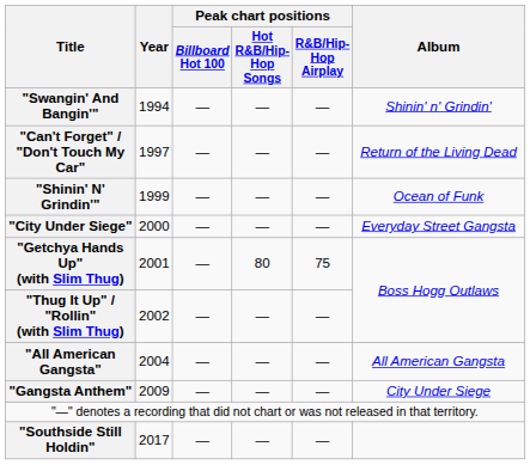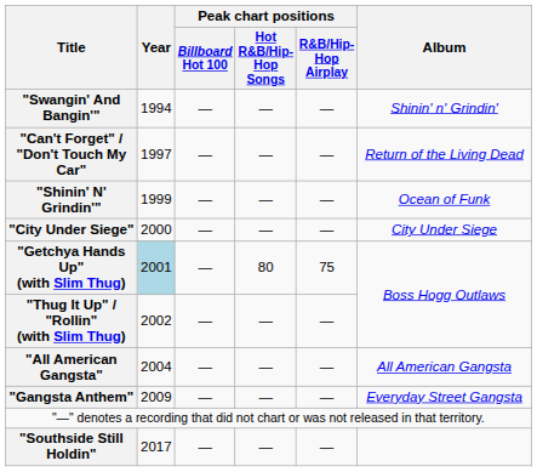 <table class="wikitable plainrowheaders" style="text-align:center;">
 <tr>
 <th scope="col" rowspan="2" style="width:9em;">Title</th>
 <th scope="col" rowspan="2" style="width:0.5em;">Year</th>
 <th colspan="3" scope="col">Peak chart positions</th>
 <th scope="col" rowspan="2" style="width:12em;">Album</th>
 </tr>
 <tr>
 <th scope="col" style="width:2.9em;font-size:90%;"><a href='#'><em>Billboard</em> Hot 100</a><br></th>
 <th scope="col" style="width:2.9em;font-size:90%;"><a href='#'>Hot R&B/Hip-Hop Songs</a><br></th>
 <th scope="col" style="width:2.9em;font-size:90%;"><a href='#'>R&B/Hip-Hop Airplay</a><br></th>
 </tr>
 <tr>
 <th scope="row">"Swangin' And Bangin'"</th>
 <td>1994</td>
 <td>—</td>
 <td>—</td>
 <td>—</td>
 <td><em><a href='#'>Shinin' n' Grindin'</a></em></td>
 </tr>
 <tr>
 <th scope="row">"Can't Forget" / "Don't Touch My Car"</th>
 <td>1997</td>
 <td>—</td>
 <td>—</td>
 <td>—</td>
 <td><em><a href='#'>Return of the Living Dead</a></em></td>
 </tr>
 <tr>
 <th scope="row">"Shinin' N' Grindin'"</th>
 <td>1999</td>
 <td>—</td>
 <td>—</td>
 <td>—</td>
 <td><em><a href='#'>Ocean of Funk</a></em></td>
 </tr>
 <tr>
 <th scope="row">"City Under Siege"</th>
 <td>2000</td>
 <td>—</td>
 <td>—</td>
 <td>—</td>
-<td><em><a href='#'>Everyday Street Gangsta</a></em></td>
+<td><em><a href='#'>City Under Siege</a></em></td>
 </tr>
 <tr>
 <th scope="row">"Getchya Hands Up"<br><span>(with <a href='#'>Slim Thug</a>)</span></th>
-<td>2001</td>
+<td style="background: lightblue;">2001</td>
 <td>—</td>
 <td>80</td>
 <td>75</td>
 <td rowspan="2"><em><a href='#'>Boss Hogg Outlaws</a></em></td>
 </tr>
 <tr>
 <th scope="row">"Thug It Up" / "Rollin"<br><span>(with <a href='#'>Slim Thug</a>)</span></th>
 <td>2002</td>
 <td>—</td>
 <td>—</td>
 <td>—</td>
 </tr>
 <tr>
 <th scope="row">"All American Gangsta"</th>
 <td>2004</td>
 <td>—</td>
 <td>—</td>
 <td>—</td>
 <td><em><a href='#'>All American Gangsta</a></em></td>
 </tr>
 <tr>
 <th scope="row">"Gangsta Anthem"</th>
 <td>2009</td>
 <td>—</td>
 <td>—</td>
 <td>—</td>
-<td><em><a href='#'>City Under Siege</a></em></td>
+<td><em><a href='#'>Everyday Street Gangsta</a></em></td>
 </tr>
 <tr>
 <td colspan="6" style="font-size:90%">"—" denotes a recording that did not chart or was not released in that territory.</td>
 </tr>
 <tr>
 <th scope="row">"Southside Still Holdin"</th>
 <td>2017</td>
 <td>—</td>
 <td>—</td>
 <td>—</td>
 </tr>
 </table>
